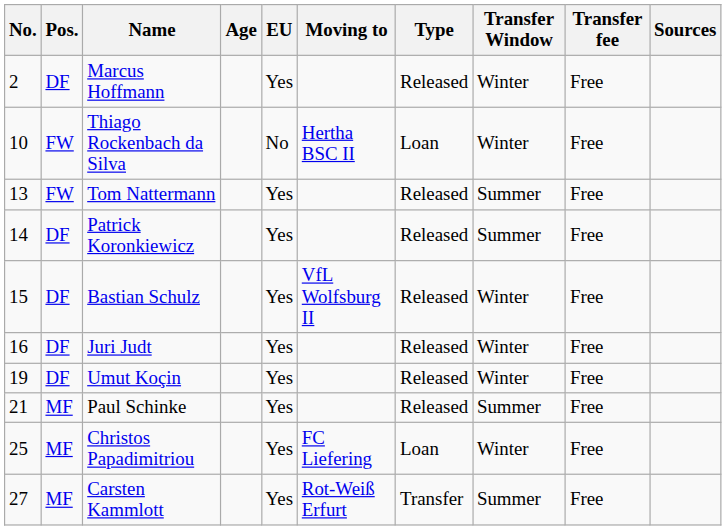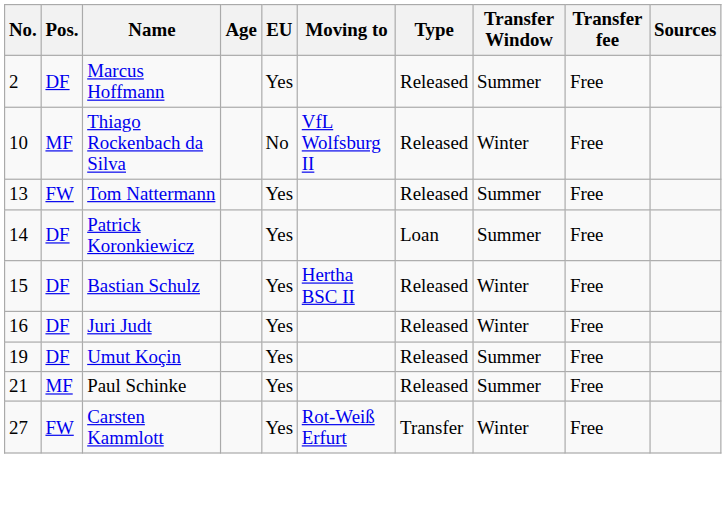 <table class="wikitable">
 <tr>
 <th>No.</th>
 <th>Pos.</th>
 <th>Name</th>
 <th>Age</th>
 <th>EU</th>
 <th>Moving to</th>
 <th>Type</th>
 <th>Transfer Window</th>
 <th>Transfer fee</th>
 <th>Sources</th>
 </tr>
 <tr>
 <td>2</td>
 <td><a href='#'>DF</a></td>
 <td><a href='#'>Marcus Hoffmann</a></td>
 <td></td>
 <td>Yes</td>
 <td></td>
 <td>Released</td>
-<td>Winter</td>
+<td>Summer</td>
 <td>Free</td>
 <td></td>
 </tr>
 <tr>
 <td>10</td>
-<td><a href='#'>FW</a></td>
+<td><a href='#'>MF</a></td>
 <td><a href='#'>Thiago Rockenbach da Silva</a></td>
 <td></td>
 <td>No</td>
-<td><a href='#'>Hertha BSC II</a></td>
-<td>Loan</td>
+<td><a href='#'>VfL Wolfsburg II</a></td>
+<td>Released</td>
 <td>Winter</td>
 <td>Free</td>
 <td></td>
 </tr>
 <tr>
 <td>13</td>
 <td><a href='#'>FW</a></td>
 <td><a href='#'>Tom Nattermann</a></td>
 <td></td>
 <td>Yes</td>
 <td></td>
 <td>Released</td>
 <td>Summer</td>
 <td>Free</td>
 <td></td>
 </tr>
 <tr>
 <td>14</td>
 <td><a href='#'>DF</a></td>
 <td><a href='#'>Patrick Koronkiewicz</a></td>
 <td></td>
 <td>Yes</td>
 <td></td>
-<td>Released</td>
+<td>Loan</td>
 <td>Summer</td>
 <td>Free</td>
 <td></td>
 </tr>
 <tr>
 <td>15</td>
 <td><a href='#'>DF</a></td>
 <td><a href='#'>Bastian Schulz</a></td>
 <td></td>
 <td>Yes</td>
-<td><a href='#'>VfL Wolfsburg II</a></td>
+<td><a href='#'>Hertha BSC II</a></td>
 <td>Released</td>
 <td>Winter</td>
 <td>Free</td>
 <td></td>
 </tr>
 <tr>
 <td>16</td>
 <td><a href='#'>DF</a></td>
 <td><a href='#'>Juri Judt</a></td>
 <td></td>
 <td>Yes</td>
 <td></td>
 <td>Released</td>
 <td>Winter</td>
 <td>Free</td>
 <td></td>
 </tr>
 <tr>
 <td>19</td>
 <td><a href='#'>DF</a></td>
 <td><a href='#'>Umut Koçin</a></td>
 <td></td>
 <td>Yes</td>
 <td></td>
 <td>Released</td>
-<td>Winter</td>
+<td>Summer</td>
 <td>Free</td>
 <td></td>
 </tr>
 <tr>
 <td>21</td>
 <td><a href='#'>MF</a></td>
 <td>Paul Schinke</td>
 <td></td>
 <td>Yes</td>
 <td></td>
 <td>Released</td>
 <td>Summer</td>
 <td>Free</td>
 <td></td>
 </tr>
 <tr>
-<td>25</td>
-<td><a href='#'>MF</a></td>
-<td><a href='#'>Christos Papadimitriou</a></td>
-<td></td>
-<td>Yes</td>
-<td><a href='#'>FC Liefering</a></td>
-<td>Loan</td>
-<td>Winter</td>
-<td>Free</td>
-<td></td>
-</tr>
-<tr>
 <td>27</td>
-<td><a href='#'>MF</a></td>
+<td><a href='#'>FW</a></td>
 <td><a href='#'>Carsten Kammlott</a></td>
 <td></td>
 <td>Yes</td>
 <td><a href='#'>Rot-Weiß Erfurt</a></td>
 <td>Transfer</td>
-<td>Summer</td>
+<td>Winter</td>
 <td>Free</td>
 <td></td>
 </tr>
 </table>
